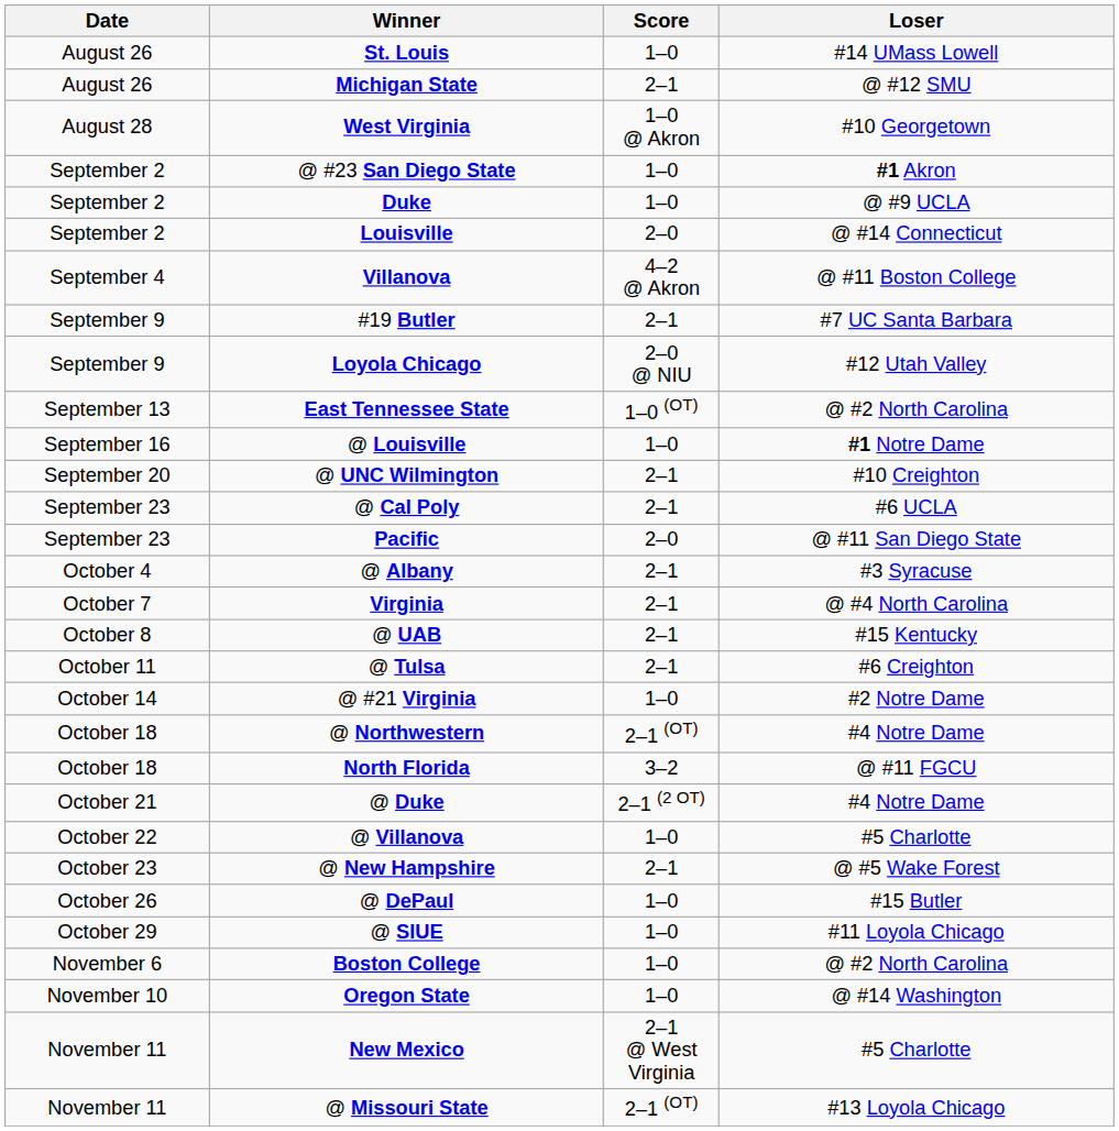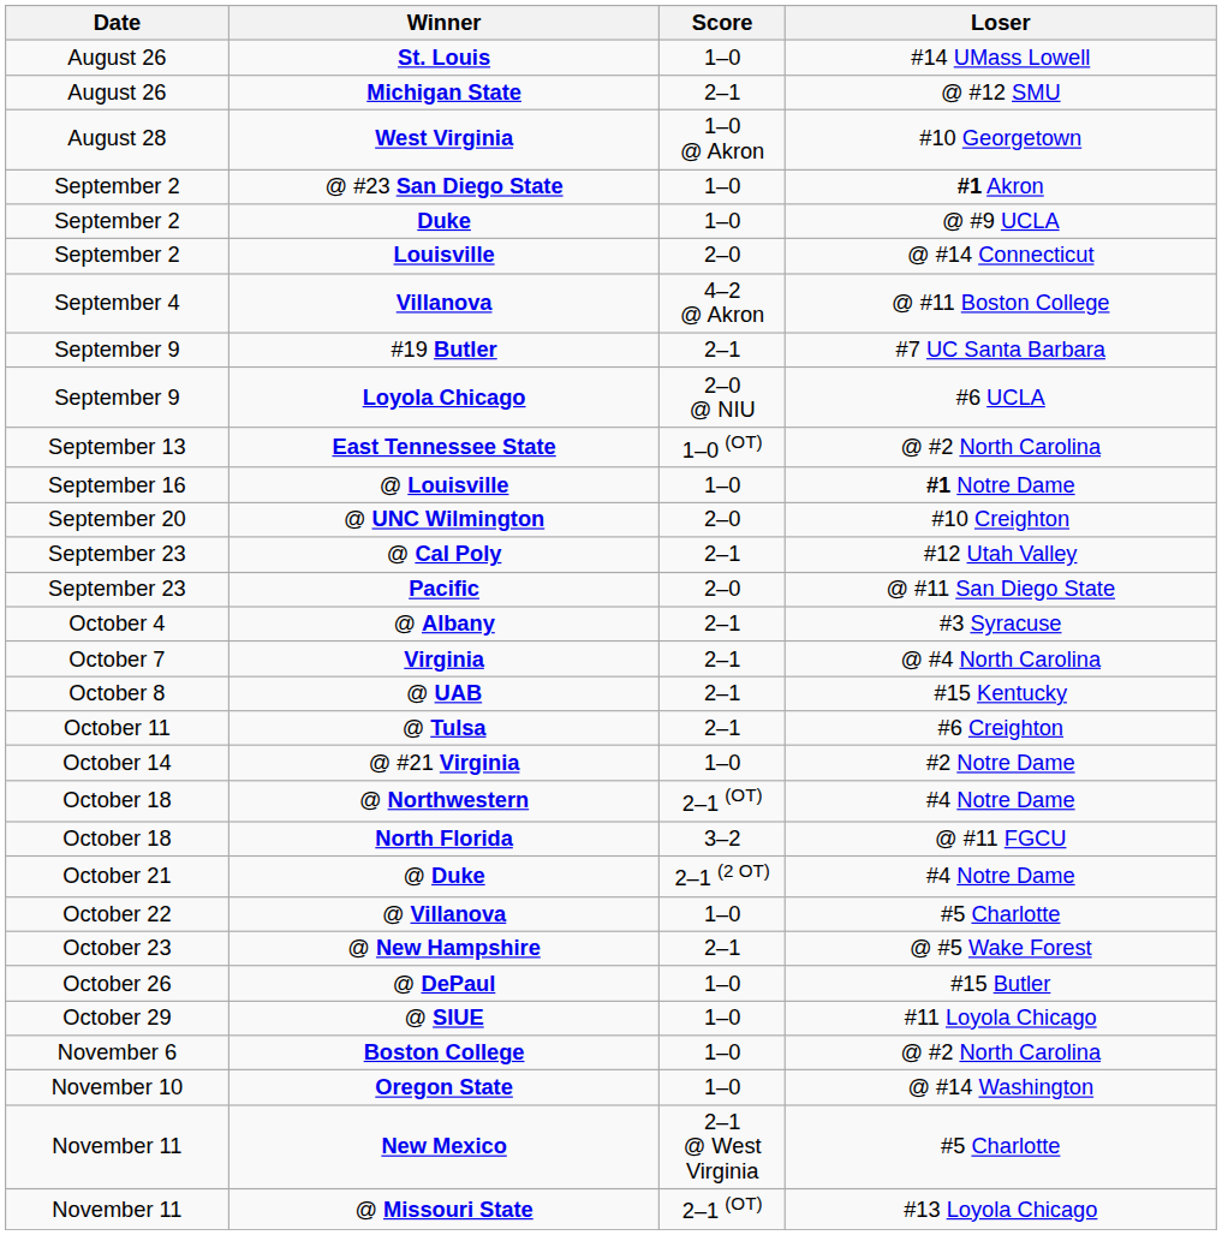 <table class="wikitable" align="center" style="font-size:100%; width:70%">
 <tr>
 <th width="100">Date</th>
 <th width="200">Winner</th>
 <th width="50">Score</th>
 <th width="200">Loser</th>
 </tr>
 <tr>
 <td align="center">August 26</td>
 <td align="center"><strong><a href='#'>St. Louis</a></strong></td>
 <td align="center">1–0</td>
 <td align="center">#14 <a href='#'>UMass Lowell</a></td>
 </tr>
 <tr>
 <td align="center">August 26</td>
 <td align="center"><strong><a href='#'>Michigan State</a> </strong></td>
 <td align="center">2–1</td>
 <td align="center">@ #12 <a href='#'>SMU</a></td>
 </tr>
 <tr>
 <td align="center">August 28</td>
 <td align="center"><strong><a href='#'>West Virginia</a></strong></td>
 <td align="center">1–0<br>@ Akron</td>
 <td align="center">#10 <a href='#'>Georgetown</a></td>
 </tr>
 <tr>
 <td align="center">September 2</td>
 <td align="center">@ #23 <strong><a href='#'>San Diego State</a></strong></td>
 <td align="center">1–0</td>
 <td align="center"><strong>#1</strong> <a href='#'>Akron</a></td>
 </tr>
 <tr>
 <td align="center">September 2</td>
 <td align="center"><strong><a href='#'>Duke</a></strong></td>
 <td align="center">1–0</td>
 <td align="center">@ #9 <a href='#'>UCLA</a></td>
 </tr>
 <tr>
 <td align="center">September 2</td>
 <td align="center"><strong><a href='#'>Louisville</a></strong></td>
 <td align="center">2–0</td>
 <td align="center">@ #14 <a href='#'>Connecticut</a></td>
 </tr>
 <tr>
 <td align="center">September 4</td>
 <td align="center"><strong><a href='#'>Villanova</a></strong></td>
 <td align="center">4–2<br>@ Akron</td>
 <td align="center">@ #11 <a href='#'>Boston College</a></td>
 </tr>
 <tr>
 <td align="center">September 9</td>
 <td align="center">#19 <strong><a href='#'>Butler</a></strong></td>
 <td align="center">2–1</td>
 <td align="center">#7 <a href='#'>UC Santa Barbara</a></td>
 </tr>
 <tr>
 <td align="center">September 9</td>
 <td align="center"><strong><a href='#'>Loyola Chicago</a></strong></td>
 <td align="center">2–0<br>@ NIU</td>
-<td align="center">#12 <a href='#'>Utah Valley</a></td>
+<td align="center">#6 <a href='#'>UCLA</a></td>
 </tr>
 <tr>
 <td align="center">September 13</td>
 <td align="center"><strong><a href='#'>East Tennessee State</a></strong></td>
 <td align="center">1–0 <sup>(OT)</sup></td>
 <td align="center">@ #2 <a href='#'>North Carolina</a></td>
 </tr>
 <tr>
 <td align="center">September 16</td>
 <td align="center">@  <strong><a href='#'>Louisville</a></strong></td>
 <td align="center">1–0</td>
 <td align="center"><strong>#1</strong> <a href='#'>Notre Dame</a></td>
 </tr>
 <tr>
 <td align="center">September 20</td>
 <td align="center">@ <strong><a href='#'>UNC Wilmington</a></strong></td>
-<td align="center">2–1</td>
+<td align="center">2–0</td>
 <td align="center">#10 <a href='#'>Creighton</a></td>
 </tr>
 <tr>
 <td align="center">September 23</td>
 <td align="center">@ <strong><a href='#'>Cal Poly</a></strong></td>
 <td align="center">2–1</td>
-<td align="center">#6 <a href='#'>UCLA</a></td>
+<td align="center">#12 <a href='#'>Utah Valley</a></td>
 </tr>
 <tr>
 <td align="center">September 23</td>
 <td align="center"><strong><a href='#'>Pacific</a></strong></td>
 <td align="center">2–0</td>
 <td align="center">@ #11 <a href='#'>San Diego State</a></td>
 </tr>
 <tr>
 <td align="center">October 4</td>
 <td align="center">@ <strong><a href='#'>Albany</a></strong></td>
 <td align="center">2–1</td>
 <td align="center">#3 <a href='#'>Syracuse</a></td>
 </tr>
 <tr>
 <td align="center">October 7</td>
 <td align="center"><strong><a href='#'>Virginia</a></strong></td>
 <td align="center">2–1</td>
 <td align="center">@ #4 <a href='#'>North Carolina</a></td>
 </tr>
 <tr>
 <td align="center">October 8</td>
 <td align="center">@ <strong><a href='#'>UAB</a></strong></td>
 <td align="center">2–1</td>
 <td align="center">#15 <a href='#'>Kentucky</a></td>
 </tr>
 <tr>
 <td align="center">October 11</td>
 <td align="center">@ <strong><a href='#'>Tulsa</a></strong></td>
 <td align="center">2–1</td>
 <td align="center">#6 <a href='#'>Creighton</a></td>
 </tr>
 <tr>
 <td align="center">October 14</td>
 <td align="center">@ #21 <strong><a href='#'>Virginia</a></strong></td>
 <td align="center">1–0</td>
 <td align="center">#2 <a href='#'>Notre Dame</a></td>
 </tr>
 <tr>
 <td align="center">October 18</td>
 <td align="center">@ <strong><a href='#'>Northwestern</a></strong></td>
 <td align="center">2–1 <sup>(OT)</sup></td>
 <td align="center">#4 <a href='#'>Notre Dame</a></td>
 </tr>
 <tr>
 <td align="center">October 18</td>
 <td align="center"><strong><a href='#'>North Florida</a></strong></td>
 <td align="center">3–2</td>
 <td align="center">@ #11 <a href='#'>FGCU</a></td>
 </tr>
 <tr>
 <td align="center">October 21</td>
 <td align="center">@ <strong><a href='#'>Duke</a></strong></td>
 <td align="center">2–1 <sup>(2 OT)</sup></td>
 <td align="center">#4 <a href='#'>Notre Dame</a></td>
 </tr>
 <tr>
 <td align="center">October 22</td>
 <td align="center">@ <strong><a href='#'>Villanova</a></strong></td>
 <td align="center">1–0</td>
 <td align="center">#5 <a href='#'>Charlotte</a></td>
 </tr>
 <tr>
 <td align="center">October 23</td>
 <td align="center">@ <strong><a href='#'>New Hampshire</a></strong></td>
 <td align="center">2–1</td>
 <td align="center">@ #5 <a href='#'>Wake Forest</a></td>
 </tr>
 <tr>
 <td align="center">October 26</td>
 <td align="center">@ <strong><a href='#'>DePaul</a></strong></td>
 <td align="center">1–0</td>
 <td align="center">#15 <a href='#'>Butler</a></td>
 </tr>
 <tr>
 <td align="center">October 29</td>
 <td align="center">@ <strong><a href='#'>SIUE</a></strong></td>
 <td align="center">1–0</td>
 <td align="center">#11 <a href='#'>Loyola Chicago</a></td>
 </tr>
 <tr>
 <td align="center">November 6</td>
 <td align="center"><strong><a href='#'>Boston College</a></strong></td>
 <td align="center">1–0</td>
 <td align="center">@ #2 <a href='#'>North Carolina</a></td>
 </tr>
 <tr>
 <td align="center">November 10</td>
 <td align="center"><strong><a href='#'>Oregon State</a></strong></td>
 <td align="center">1–0</td>
 <td align="center">@ #14 <a href='#'>Washington</a></td>
 </tr>
 <tr>
 <td align="center">November 11</td>
 <td align="center"><strong><a href='#'>New Mexico</a></strong></td>
 <td align="center">2–1<br>@ West Virginia</td>
 <td align="center">#5 <a href='#'>Charlotte</a></td>
 </tr>
 <tr>
 <td align="center">November 11</td>
 <td align="center">@ <strong><a href='#'>Missouri State</a></strong></td>
 <td align="center">2–1 <sup>(OT)</sup></td>
 <td align="center">#13 <a href='#'>Loyola Chicago</a></td>
 </tr>
 </table>
